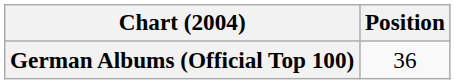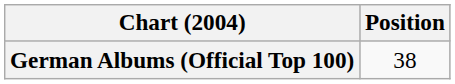 <table class="wikitable sortable plainrowheaders" style="text-align:center">
 <tr>
 <th scope="col">Chart (2004)</th>
 <th scope="col">Position</th>
 </tr>
 <tr>
 <th scope="row">German Albums (Official Top 100)</th>
-<td style="text-align:center;">36</td>
+<td style="text-align:center;">38</td>
 </tr>
 </table>
